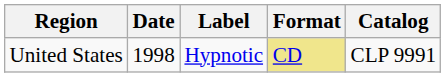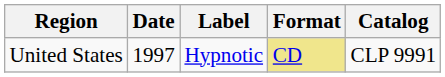 <table class="wikitable">
 <tr>
 <th>Region</th>
 <th>Date</th>
 <th>Label</th>
 <th>Format</th>
 <th>Catalog</th>
 </tr>
 <tr>
 <td>United States</td>
-<td>1998</td>
+<td>1997</td>
 <td><a href='#'>Hypnotic</a></td>
 <td style="background: khaki;"><a href='#'>CD</a></td>
 <td>CLP 9991</td>
 </tr>
 </table>
